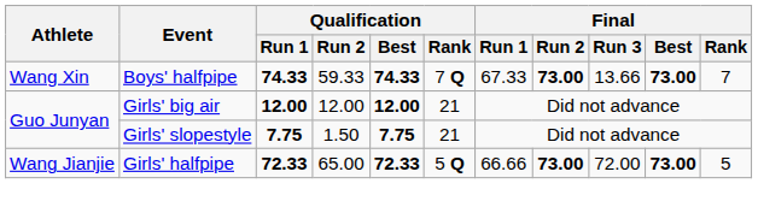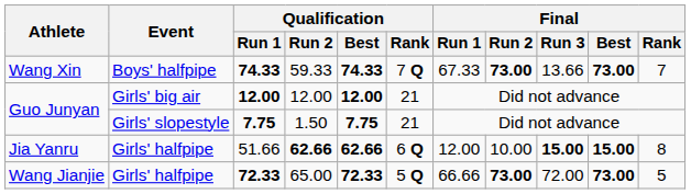 <table class="wikitable" style="font-size:90%">
 <tr>
 <th rowspan=2>Athlete</th>
 <th rowspan=2>Event</th>
 <th colspan=4>Qualification</th>
 <th colspan=5>Final</th>
 </tr>
 <tr style="font-size:95%">
 <th>Run 1</th>
 <th>Run 2</th>
 <th>Best</th>
 <th>Rank</th>
 <th>Run 1</th>
 <th>Run 2</th>
 <th>Run 3</th>
 <th>Best</th>
 <th>Rank</th>
 </tr>
 <tr align=center>
 <td align=left><a href='#'>Wang Xin</a></td>
 <td align=left><a href='#'>Boys' halfpipe</a></td>
 <td><strong>74.33</strong></td>
 <td>59.33</td>
 <td><strong>74.33</strong></td>
 <td>7 <strong>Q</strong></td>
 <td>67.33</td>
 <td><strong>73.00</strong></td>
 <td>13.66</td>
 <td><strong>73.00</strong></td>
 <td>7</td>
 </tr>
 <tr align=center>
 <td align=left rowspan=2><a href='#'>Guo Junyan</a><br></td>
 <td align=left><a href='#'>Girls' big air</a></td>
 <td><strong>12.00</strong></td>
 <td>12.00</td>
 <td><strong>12.00</strong></td>
 <td>21</td>
 <td colspan=5>Did not advance</td>
 </tr>
 <tr align=center>
 <td align=left><a href='#'>Girls' slopestyle</a></td>
 <td><strong>7.75</strong></td>
 <td>1.50</td>
 <td><strong>7.75</strong></td>
 <td>21</td>
 <td colspan=5>Did not advance</td>
 </tr>
 <tr align=center>
+<td align=left><a href='#'>Jia Yanru</a><br></td>
+<td align=left><a href='#'>Girls' halfpipe</a></td>
+<td>51.66</td>
+<td><strong>62.66</strong></td>
+<td><strong>62.66</strong></td>
+<td>6 <strong>Q</strong></td>
+<td>12.00</td>
+<td>10.00</td>
+<td><strong>15.00</strong></td>
+<td><strong>15.00</strong></td>
+<td>8</td>
+</tr>
+<tr align=center>
 <td align=left><a href='#'>Wang Jianjie</a><br></td>
 <td align=left><a href='#'>Girls' halfpipe</a></td>
 <td><strong>72.33</strong></td>
 <td>65.00</td>
 <td><strong>72.33</strong></td>
 <td>5 <strong>Q</strong></td>
 <td>66.66</td>
 <td><strong>73.00</strong></td>
 <td>72.00</td>
 <td><strong>73.00</strong></td>
 <td>5</td>
 </tr>
 </table>
